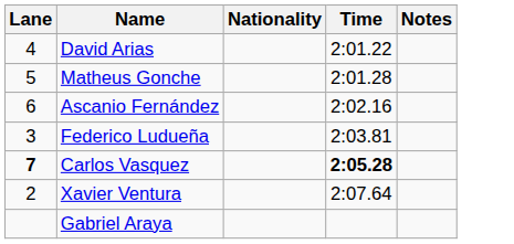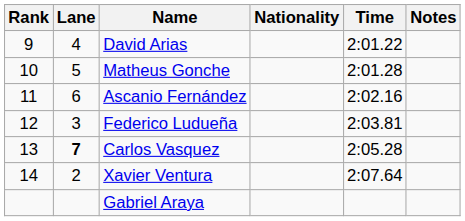 <table class="wikitable sortable" style="text-align:center">
 <tr>
+<th>Rank</th>
 <th>Lane</th>
 <th>Name</th>
 <th>Nationality</th>
 <th>Time</th>
 <th>Notes</th>
 </tr>
 <tr>
+<td>9</td>
 <td>4</td>
 <td align="left"><a href='#'>David Arias</a></td>
 <td align="left"></td>
 <td>2:01.22</td>
 <td></td>
 </tr>
 <tr>
+<td>10</td>
 <td>5</td>
 <td align="left"><a href='#'>Matheus Gonche</a></td>
 <td align="left"></td>
 <td>2:01.28</td>
 <td></td>
 </tr>
 <tr>
+<td>11</td>
 <td>6</td>
 <td align="left"><a href='#'>Ascanio Fernández</a></td>
 <td align="left"></td>
 <td>2:02.16</td>
 <td></td>
 </tr>
 <tr>
+<td>12</td>
 <td>3</td>
 <td align="left"><a href='#'>Federico Ludueña</a></td>
 <td align="left"></td>
 <td>2:03.81</td>
 <td></td>
 </tr>
 <tr>
+<td>13</td>
 <td><strong>7</strong></td>
 <td align="left"><a href='#'>Carlos Vasquez</a></td>
 <td align="left"></td>
-<td><strong>2:05.28</strong></td>
+<td>2:05.28</td>
 <td></td>
 </tr>
 <tr>
+<td>14</td>
 <td>2</td>
 <td align="left"><a href='#'>Xavier Ventura</a></td>
 <td align="left"></td>
 <td>2:07.64</td>
 <td></td>
 </tr>
 <tr>
 <td></td>
+<td></td>
 <td align="left"><a href='#'>Gabriel Araya</a></td>
 <td align="left"></td>
 <td></td>
 <td></td>
 </tr>
 </table>
